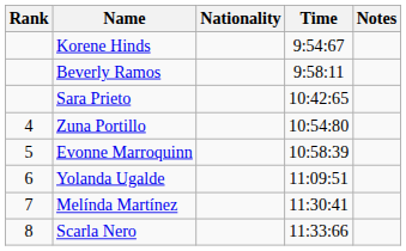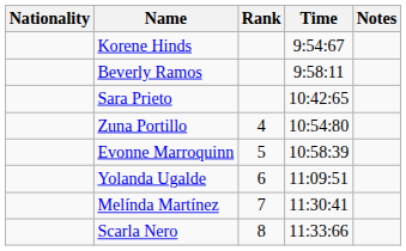 <table class="wikitable sortable" style="text-align:center">
 <tr>
+<th>Nationality</th>
+<th>Name</th>
 <th>Rank</th>
-<th>Name</th>
-<th>Nationality</th>
 <th>Time</th>
 <th>Notes</th>
 </tr>
 <tr>
+<td align=left></td>
+<td align=left><a href='#'>Korene Hinds</a></td>
 <td></td>
-<td align=left><a href='#'>Korene Hinds</a></td>
-<td align=left></td>
 <td>9:54:67</td>
 <td></td>
 </tr>
 <tr>
+<td align=left></td>
+<td align=left><a href='#'>Beverly Ramos</a></td>
 <td></td>
-<td align=left><a href='#'>Beverly Ramos</a></td>
-<td align=left></td>
 <td>9:58:11</td>
 <td></td>
 </tr>
 <tr>
+<td align=left></td>
+<td align=left><a href='#'>Sara Prieto</a></td>
 <td></td>
-<td align=left><a href='#'>Sara Prieto</a></td>
-<td align=left></td>
 <td>10:42:65</td>
 <td></td>
 </tr>
 <tr>
+<td align=left></td>
+<td align=left><a href='#'>Zuna Portillo</a></td>
 <td>4</td>
-<td align=left><a href='#'>Zuna Portillo</a></td>
-<td align=left></td>
 <td>10:54:80</td>
 <td></td>
 </tr>
 <tr>
+<td align=left></td>
+<td align=left><a href='#'>Evonne Marroquinn</a></td>
 <td>5</td>
-<td align=left><a href='#'>Evonne Marroquinn</a></td>
-<td align=left></td>
 <td>10:58:39</td>
 <td></td>
 </tr>
 <tr>
+<td align=left></td>
+<td align=left><a href='#'>Yolanda Ugalde</a></td>
 <td>6</td>
-<td align=left><a href='#'>Yolanda Ugalde</a></td>
-<td align=left></td>
 <td>11:09:51</td>
 <td></td>
 </tr>
 <tr>
+<td align=left></td>
+<td align=left><a href='#'>Melínda Martínez</a></td>
 <td>7</td>
-<td align=left><a href='#'>Melínda Martínez</a></td>
-<td align=left></td>
 <td>11:30:41</td>
 <td></td>
 </tr>
 <tr>
+<td align=left></td>
+<td align=left><a href='#'>Scarla Nero</a></td>
 <td>8</td>
-<td align=left><a href='#'>Scarla Nero</a></td>
-<td align=left></td>
 <td>11:33:66</td>
 <td></td>
 </tr>
 </table>
